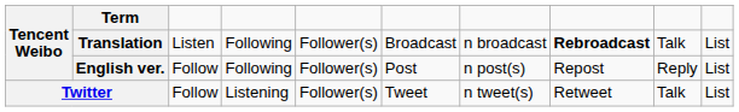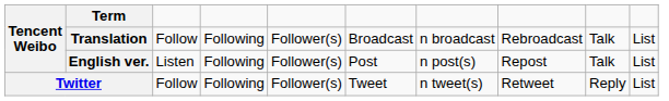 <table class="wikitable">
 <tr>
 <th rowspan="3">Tencent<br>Weibo</th>
 <th>Term</th>
 <td></td>
 <td></td>
 <td></td>
 <td></td>
 <td></td>
 <td></td>
 <td></td>
 <td></td>
 </tr>
 <tr>
 <th>Translation</th>
-<td>Listen</td>
+<td>Follow</td>
 <td>Following</td>
 <td>Follower(s)</td>
 <td>Broadcast</td>
 <td>n broadcast</td>
-<td><strong>Rebroadcast</strong></td>
+<td>Rebroadcast</td>
 <td>Talk</td>
 <td>List</td>
 </tr>
 <tr>
 <th>English ver.</th>
-<td>Follow</td>
+<td>Listen</td>
 <td>Following</td>
 <td>Follower(s)</td>
 <td>Post</td>
 <td>n post(s)</td>
 <td>Repost</td>
-<td>Reply</td>
+<td>Talk</td>
 <td>List</td>
 </tr>
 <tr>
 <th colspan="2"><a href='#'>Twitter</a></th>
 <td>Follow</td>
-<td>Listening</td>
+<td>Following</td>
 <td>Follower(s)</td>
 <td>Tweet</td>
 <td>n tweet(s)</td>
 <td>Retweet</td>
-<td>Talk</td>
+<td>Reply</td>
 <td>List</td>
 </tr>
 </table>
